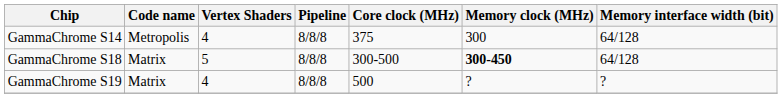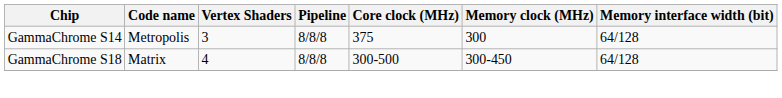 <table class="wikitable">
 <tr>
 <th>Chip</th>
 <th>Code name</th>
 <th>Vertex Shaders</th>
 <th>Pipeline</th>
 <th>Core clock (MHz)</th>
 <th>Memory clock (MHz)</th>
 <th>Memory interface width (bit)</th>
 </tr>
 <tr>
 <td>GammaChrome S14</td>
 <td>Metropolis</td>
-<td>4</td>
+<td>3</td>
 <td>8/8/8</td>
 <td>375</td>
 <td>300</td>
 <td>64/128</td>
 </tr>
 <tr>
 <td>GammaChrome S18</td>
 <td>Matrix</td>
-<td>5</td>
+<td>4</td>
 <td>8/8/8</td>
 <td>300-500</td>
-<td><strong>300-450</strong></td>
+<td>300-450</td>
 <td>64/128</td>
-</tr>
-<tr>
-<td>GammaChrome S19</td>
-<td>Matrix</td>
-<td>4</td>
-<td>8/8/8</td>
-<td>500</td>
-<td>?</td>
-<td>?</td>
 </tr>
 <tr>
 </tr>
 </table>
